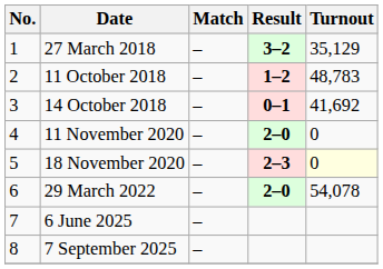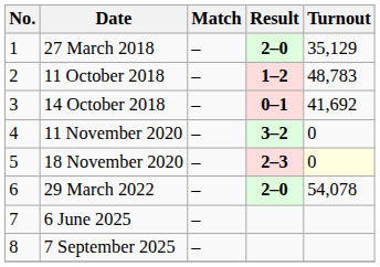 <table class="wikitable sortable">
 <tr style="background:#dcdcdc;">
 <th>No.</th>
 <th>Date</th>
 <th>Match</th>
 <th>Result</th>
 <th>Turnout</th>
 </tr>
 <tr>
 <td>1</td>
 <td>27 March 2018</td>
 <td> – </td>
-<td style="text-align:center; background:#dfd;"><strong>3–2</strong></td>
+<td style="text-align:center; background:#dfd;"><strong>2–0</strong></td>
 <td>35,129</td>
 </tr>
 <tr>
 <td>2</td>
 <td>11 October 2018</td>
 <td> – </td>
 <td style="text-align:center; background:#fdd;"><strong>1–2</strong></td>
 <td>48,783</td>
 </tr>
 <tr>
 <td>3</td>
 <td>14 October 2018</td>
 <td> – </td>
 <td style="text-align:center; background:#fdd;"><strong>0–1</strong></td>
 <td>41,692</td>
 </tr>
 <tr>
 <td>4</td>
 <td>11 November 2020</td>
 <td> – </td>
-<td style="text-align:center; background:#dfd;"><strong>2–0</strong></td>
+<td style="text-align:center; background:#dfd;"><strong>3–2</strong></td>
 <td>0</td>
 </tr>
 <tr>
 <td>5</td>
 <td>18 November 2020</td>
 <td> – </td>
 <td style="text-align:center; background:#fdd;"><strong>2–3</strong></td>
 <td style="background: lightyellow;">0</td>
 </tr>
 <tr>
 <td>6</td>
 <td>29 March 2022</td>
 <td> – </td>
 <td style="text-align:center; background:#dfd;"><strong>2–0</strong></td>
 <td>54,078</td>
 </tr>
 <tr>
 <td>7</td>
 <td>6 June 2025</td>
 <td> – </td>
 <td></td>
 <td></td>
 </tr>
 <tr>
 <td>8</td>
 <td>7 September 2025</td>
 <td> – </td>
 <td></td>
 <td></td>
 </tr>
 <tr>
 </tr>
 </table>
